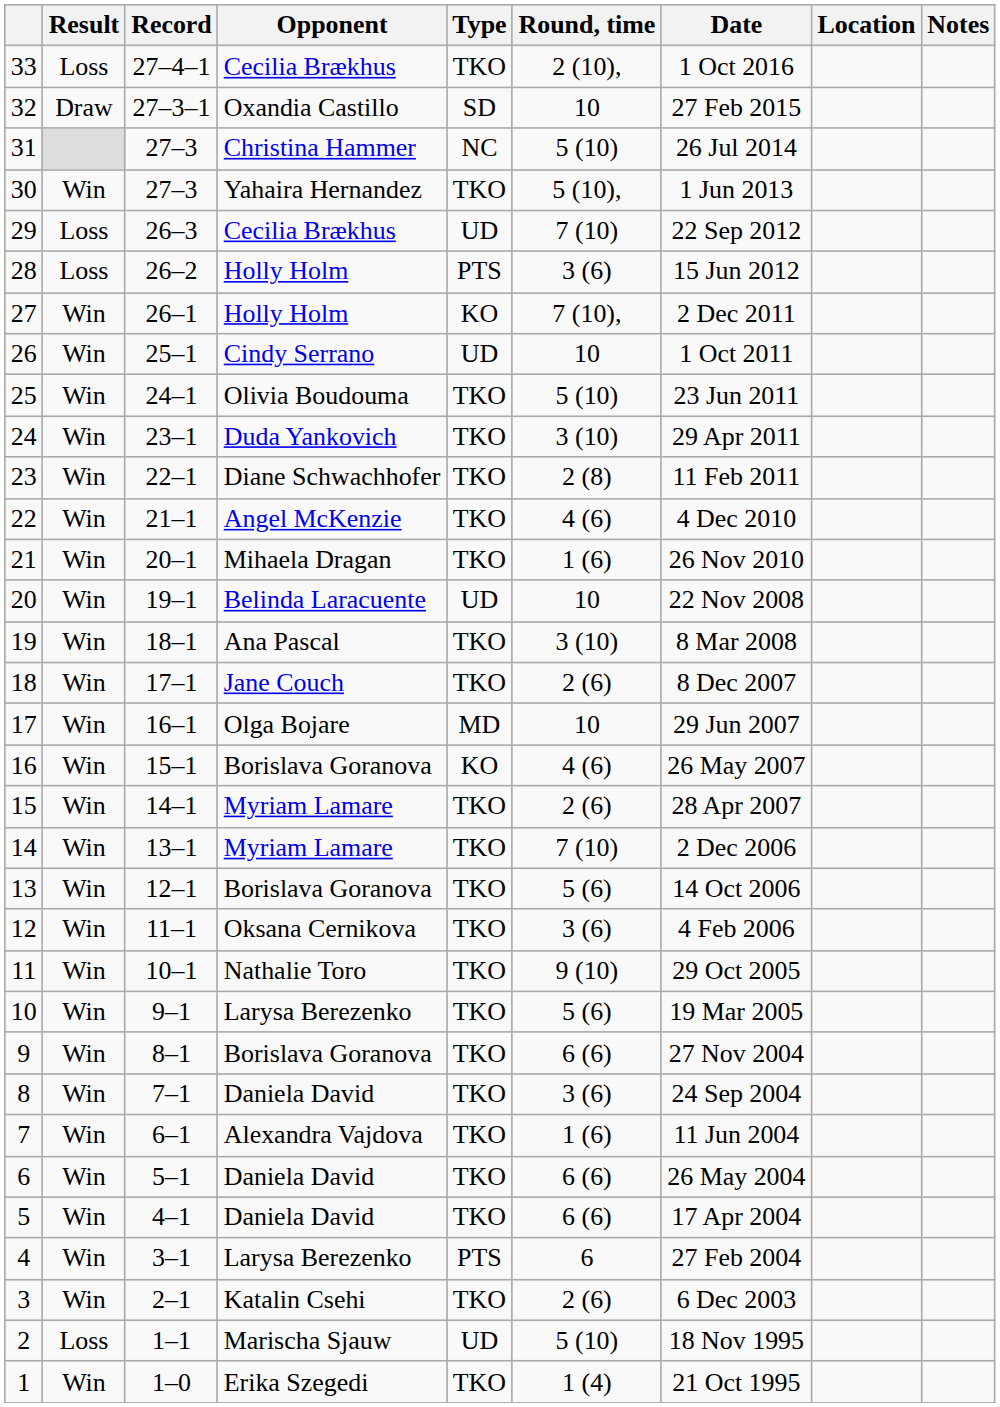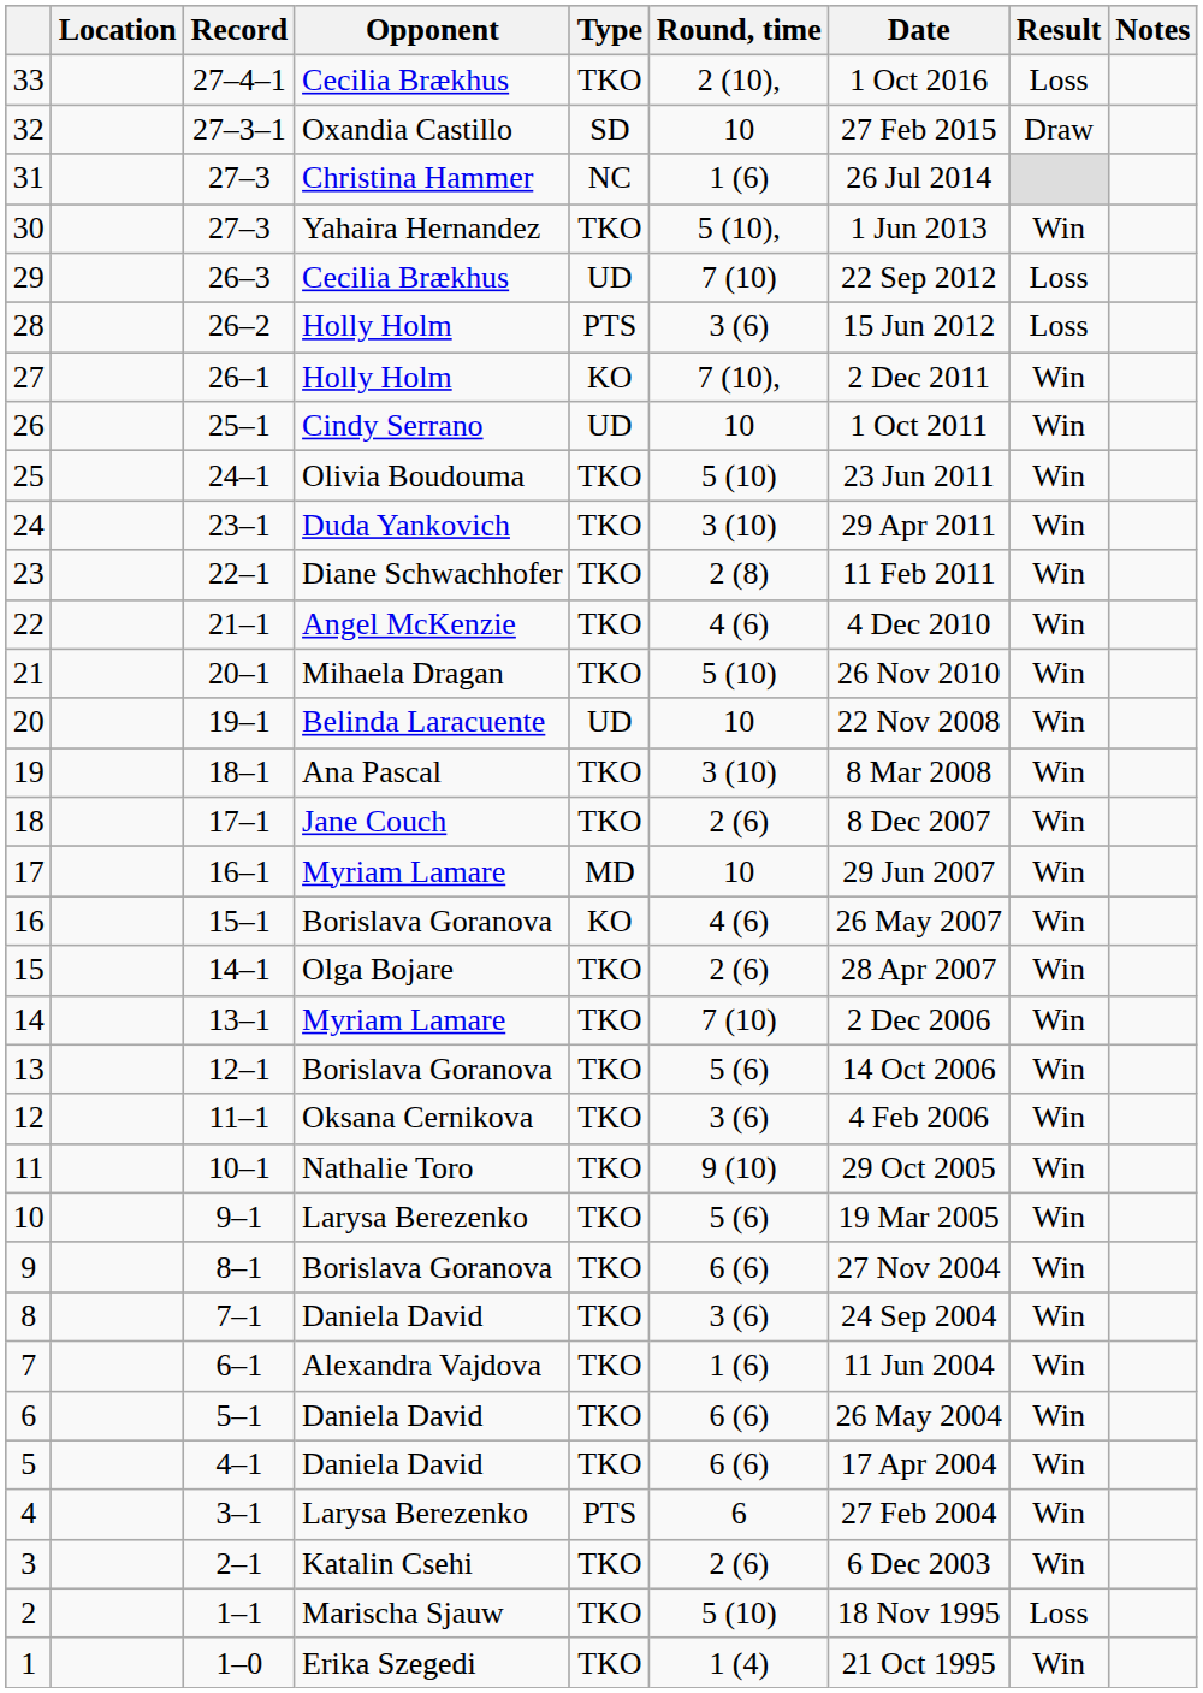 <table class=wikitable style=text-align:center>
 <tr>
 <th></th>
-<th>Result</th>
+<th>Location</th>
 <th>Record</th>
 <th>Opponent</th>
 <th>Type</th>
 <th>Round, time</th>
 <th>Date</th>
-<th>Location</th>
+<th>Result</th>
 <th>Notes</th>
 </tr>
 <tr>
 <td>33</td>
-<td>Loss</td>
+<td align=left></td>
 <td>27–4–1 </td>
 <td align=left><a href='#'>Cecilia Brækhus</a></td>
 <td>TKO</td>
 <td>2 (10), </td>
 <td>1 Oct 2016</td>
-<td align=left></td>
+<td>Loss</td>
 <td align=left></td>
 </tr>
 <tr>
 <td>32</td>
-<td>Draw</td>
+<td align=left></td>
 <td>27–3–1 </td>
 <td align=left>Oxandia Castillo</td>
 <td>SD</td>
 <td>10</td>
 <td>27 Feb 2015</td>
-<td align=left></td>
+<td>Draw</td>
 <td align=left></td>
 </tr>
 <tr>
 <td>31</td>
-<td style=background:#DDD></td>
+<td align=left></td>
 <td>27–3 </td>
 <td align=left><a href='#'>Christina Hammer</a></td>
 <td>NC</td>
-<td>5 (10)</td>
+<td>1 (6)</td>
 <td>26 Jul 2014</td>
-<td align=left></td>
+<td style=background:#DDD></td>
 <td align=left></td>
 </tr>
 <tr>
 <td>30</td>
-<td>Win</td>
+<td align=left></td>
 <td>27–3</td>
 <td align=left>Yahaira Hernandez</td>
 <td>TKO</td>
 <td>5 (10), </td>
 <td>1 Jun 2013</td>
-<td align=left></td>
+<td>Win</td>
 <td align=left></td>
 </tr>
 <tr>
 <td>29</td>
-<td>Loss</td>
+<td align=left></td>
 <td>26–3</td>
 <td align=left><a href='#'>Cecilia Brækhus</a></td>
 <td>UD</td>
 <td>7 (10)</td>
 <td>22 Sep 2012</td>
-<td align=left></td>
+<td>Loss</td>
 <td align=left></td>
 </tr>
 <tr>
 <td>28</td>
-<td>Loss</td>
+<td align=left></td>
 <td>26–2</td>
 <td align=left><a href='#'>Holly Holm</a></td>
 <td>PTS</td>
 <td>3 (6)</td>
 <td>15 Jun 2012</td>
-<td align=left></td>
+<td>Loss</td>
 <td align=left></td>
 </tr>
 <tr>
 <td>27</td>
-<td>Win</td>
+<td align=left></td>
 <td>26–1</td>
 <td align=left><a href='#'>Holly Holm</a></td>
 <td>KO</td>
 <td>7 (10), </td>
 <td>2 Dec 2011</td>
-<td align=left></td>
+<td>Win</td>
 <td align=left></td>
 </tr>
 <tr>
 <td>26</td>
-<td>Win</td>
+<td align=left></td>
 <td>25–1</td>
 <td align=left><a href='#'>Cindy Serrano</a></td>
 <td>UD</td>
 <td>10</td>
 <td>1 Oct 2011</td>
-<td align=left></td>
+<td>Win</td>
 <td align=left></td>
 </tr>
 <tr>
 <td>25</td>
-<td>Win</td>
+<td align=left></td>
 <td>24–1</td>
 <td align=left>Olivia Boudouma</td>
 <td>TKO</td>
 <td>5 (10)</td>
 <td>23 Jun 2011</td>
-<td align=left></td>
+<td>Win</td>
 <td align=left></td>
 </tr>
 <tr>
 <td>24</td>
-<td>Win</td>
+<td align=left></td>
 <td>23–1</td>
 <td align=left><a href='#'>Duda Yankovich</a></td>
 <td>TKO</td>
 <td>3 (10)</td>
 <td>29 Apr 2011</td>
-<td align=left></td>
+<td>Win</td>
 <td align=left></td>
 </tr>
 <tr>
 <td>23</td>
-<td>Win</td>
+<td align=left></td>
 <td>22–1</td>
 <td align=left>Diane Schwachhofer</td>
 <td>TKO</td>
 <td>2 (8)</td>
 <td>11 Feb 2011</td>
-<td align=left></td>
+<td>Win</td>
 <td align=left></td>
 </tr>
 <tr>
 <td>22</td>
-<td>Win</td>
+<td align=left></td>
 <td>21–1</td>
 <td align=left><a href='#'>Angel McKenzie</a></td>
 <td>TKO</td>
 <td>4 (6)</td>
 <td>4 Dec 2010</td>
-<td align=left></td>
+<td>Win</td>
 <td align=left></td>
 </tr>
 <tr>
 <td>21</td>
-<td>Win</td>
+<td align=left></td>
 <td>20–1</td>
 <td align=left>Mihaela Dragan</td>
 <td>TKO</td>
-<td>1 (6)</td>
+<td>5 (10)</td>
 <td>26 Nov 2010</td>
-<td align=left></td>
+<td>Win</td>
 <td align=left></td>
 </tr>
 <tr>
 <td>20</td>
-<td>Win</td>
+<td align=left></td>
 <td>19–1</td>
 <td align=left><a href='#'>Belinda Laracuente</a></td>
 <td>UD</td>
 <td>10</td>
 <td>22 Nov 2008</td>
-<td align=left></td>
+<td>Win</td>
 <td align=left></td>
 </tr>
 <tr>
 <td>19</td>
-<td>Win</td>
+<td align=left></td>
 <td>18–1</td>
 <td align=left>Ana Pascal</td>
 <td>TKO</td>
 <td>3 (10)</td>
 <td>8 Mar 2008</td>
-<td align=left></td>
+<td>Win</td>
 <td align=left></td>
 </tr>
 <tr>
 <td>18</td>
-<td>Win</td>
+<td align=left></td>
 <td>17–1</td>
 <td align=left><a href='#'>Jane Couch</a></td>
 <td>TKO</td>
 <td>2 (6)</td>
 <td>8 Dec 2007</td>
-<td align=left></td>
+<td>Win</td>
 <td align=left></td>
 </tr>
 <tr>
 <td>17</td>
-<td>Win</td>
+<td align=left></td>
 <td>16–1</td>
-<td align=left>Olga Bojare</td>
+<td align=left><a href='#'>Myriam Lamare</a></td>
 <td>MD</td>
 <td>10</td>
 <td>29 Jun 2007</td>
-<td align=left></td>
+<td>Win</td>
 <td align=left></td>
 </tr>
 <tr>
 <td>16</td>
-<td>Win</td>
+<td align=left></td>
 <td>15–1</td>
 <td align=left>Borislava Goranova</td>
 <td>KO</td>
 <td>4 (6)</td>
 <td>26 May 2007</td>
-<td align=left></td>
+<td>Win</td>
 <td align=left></td>
 </tr>
 <tr>
 <td>15</td>
-<td>Win</td>
+<td align=left></td>
 <td>14–1</td>
-<td align=left><a href='#'>Myriam Lamare</a></td>
+<td align=left>Olga Bojare</td>
 <td>TKO</td>
 <td>2 (6)</td>
 <td>28 Apr 2007</td>
-<td align=left></td>
+<td>Win</td>
 <td align=left></td>
 </tr>
 <tr>
 <td>14</td>
-<td>Win</td>
+<td align=left></td>
 <td>13–1</td>
 <td align=left><a href='#'>Myriam Lamare</a></td>
 <td>TKO</td>
 <td>7 (10)</td>
 <td>2 Dec 2006</td>
-<td align=left></td>
+<td>Win</td>
 <td align=left></td>
 </tr>
 <tr>
 <td>13</td>
-<td>Win</td>
+<td align=left></td>
 <td>12–1</td>
 <td align=left>Borislava Goranova</td>
 <td>TKO</td>
 <td>5 (6)</td>
 <td>14 Oct 2006</td>
-<td align=left></td>
+<td>Win</td>
 <td align=left></td>
 </tr>
 <tr>
 <td>12</td>
-<td>Win</td>
+<td align=left></td>
 <td>11–1</td>
 <td align=left>Oksana Cernikova</td>
 <td>TKO</td>
 <td>3 (6)</td>
 <td>4 Feb 2006</td>
-<td align=left></td>
+<td>Win</td>
 <td align=left></td>
 </tr>
 <tr>
 <td>11</td>
-<td>Win</td>
+<td align=left></td>
 <td>10–1</td>
 <td align=left>Nathalie Toro</td>
 <td>TKO</td>
 <td>9 (10)</td>
 <td>29 Oct 2005</td>
-<td align=left></td>
+<td>Win</td>
 <td align=left></td>
 </tr>
 <tr>
 <td>10</td>
-<td>Win</td>
+<td align=left></td>
 <td>9–1</td>
 <td align=left>Larysa Berezenko</td>
 <td>TKO</td>
 <td>5 (6)</td>
 <td>19 Mar 2005</td>
-<td align=left></td>
+<td>Win</td>
 <td align=left></td>
 </tr>
 <tr>
 <td>9</td>
-<td>Win</td>
+<td align=left></td>
 <td>8–1</td>
 <td align=left>Borislava Goranova</td>
 <td>TKO</td>
 <td>6 (6)</td>
 <td>27 Nov 2004</td>
-<td align=left></td>
+<td>Win</td>
 <td align=left></td>
 </tr>
 <tr>
 <td>8</td>
-<td>Win</td>
+<td align=left></td>
 <td>7–1</td>
 <td align=left>Daniela David</td>
 <td>TKO</td>
 <td>3 (6)</td>
 <td>24 Sep 2004</td>
-<td align=left></td>
+<td>Win</td>
 <td align=left></td>
 </tr>
 <tr>
 <td>7</td>
-<td>Win</td>
+<td align=left></td>
 <td>6–1</td>
 <td align=left>Alexandra Vajdova</td>
 <td>TKO</td>
 <td>1 (6)</td>
 <td>11 Jun 2004</td>
-<td align=left></td>
+<td>Win</td>
 <td align=left></td>
 </tr>
 <tr>
 <td>6</td>
-<td>Win</td>
+<td align=left></td>
 <td>5–1</td>
 <td align=left>Daniela David</td>
 <td>TKO</td>
 <td>6 (6)</td>
 <td>26 May 2004</td>
-<td align=left></td>
+<td>Win</td>
 <td align=left></td>
 </tr>
 <tr>
 <td>5</td>
-<td>Win</td>
+<td align=left></td>
 <td>4–1</td>
 <td align=left>Daniela David</td>
 <td>TKO</td>
 <td>6 (6)</td>
 <td>17 Apr 2004</td>
-<td align=left></td>
+<td>Win</td>
 <td align=left></td>
 </tr>
 <tr>
 <td>4</td>
-<td>Win</td>
+<td align=left></td>
 <td>3–1</td>
 <td align=left>Larysa Berezenko</td>
 <td>PTS</td>
 <td>6</td>
 <td>27 Feb 2004</td>
-<td align=left></td>
+<td>Win</td>
 <td align=left></td>
 </tr>
 <tr>
 <td>3</td>
-<td>Win</td>
+<td align=left></td>
 <td>2–1</td>
 <td align=left>Katalin Csehi</td>
 <td>TKO</td>
 <td>2 (6)</td>
 <td>6 Dec 2003</td>
-<td align=left></td>
+<td>Win</td>
 <td align=left></td>
 </tr>
 <tr>
 <td>2</td>
-<td>Loss</td>
+<td align=left></td>
 <td>1–1</td>
 <td align=left>Marischa Sjauw</td>
-<td>UD</td>
+<td>TKO</td>
 <td>5 (10)</td>
 <td>18 Nov 1995</td>
-<td align=left></td>
+<td>Loss</td>
 <td align=left></td>
 </tr>
 <tr>
 <td>1</td>
-<td>Win</td>
+<td align=left></td>
 <td>1–0</td>
 <td align=left>Erika Szegedi</td>
 <td>TKO</td>
 <td>1 (4)</td>
 <td>21 Oct 1995</td>
-<td align=left></td>
+<td>Win</td>
 <td align=left></td>
 </tr>
 </table>
